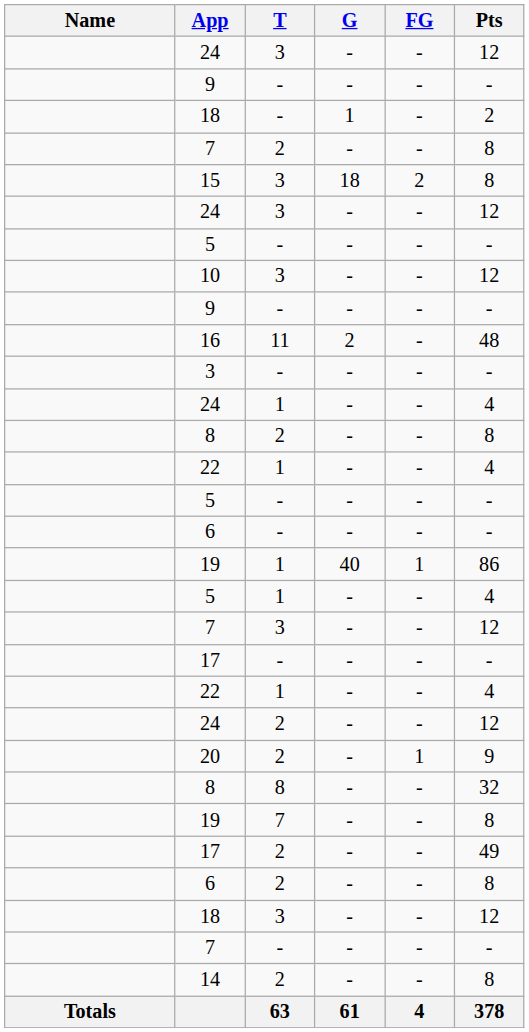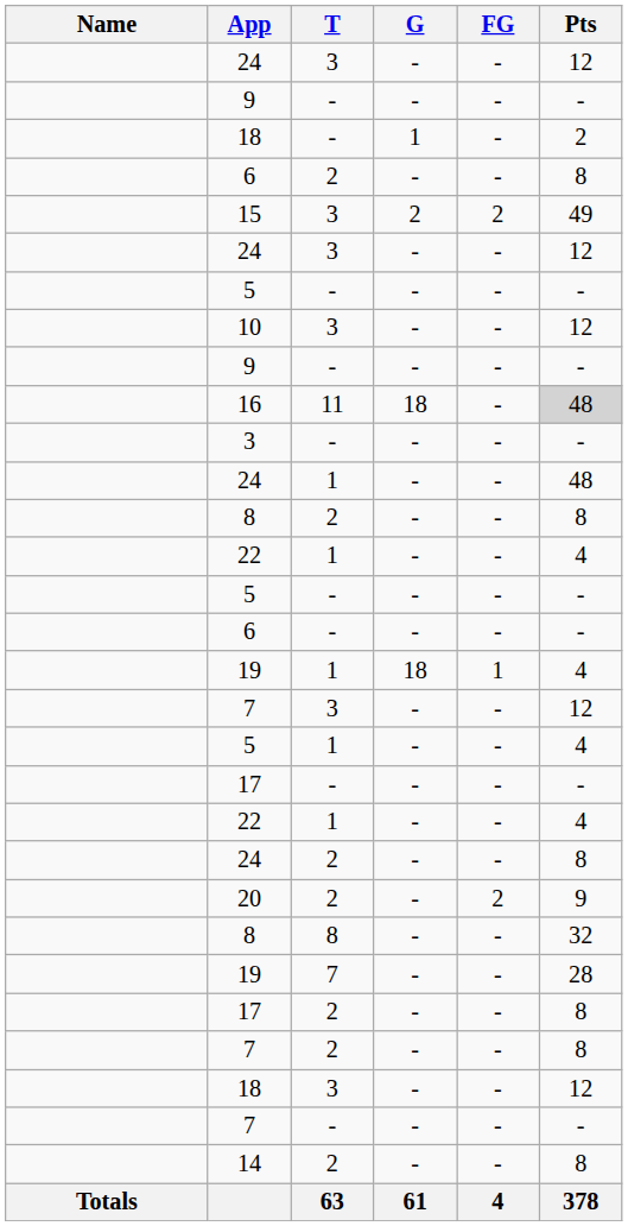 <table class="wikitable sortable" style="text-align: center;">
 <tr>
 <th style="width:8em">Name</th>
 <th style="width:3em"><a href='#'>App</a></th>
 <th style="width:3em"><a href='#'>T</a></th>
 <th style="width:3em"><a href='#'>G</a></th>
 <th style="width:3em"><a href='#'>FG</a></th>
 <th style="width:3em">Pts</th>
 </tr>
 <tr>
 <td style="text-align:left;"></td>
 <td>24</td>
 <td>3</td>
 <td>-</td>
 <td>-</td>
 <td>12</td>
 </tr>
 <tr>
 <td style="text-align:left;"></td>
 <td>9</td>
 <td>-</td>
 <td>-</td>
 <td>-</td>
 <td>-</td>
 </tr>
 <tr>
 <td style="text-align:left;"></td>
 <td>18</td>
 <td>-</td>
 <td>1</td>
 <td>-</td>
 <td>2</td>
 </tr>
 <tr>
 <td style="text-align:left;"></td>
-<td>7</td>
+<td>6</td>
 <td>2</td>
 <td>-</td>
 <td>-</td>
 <td>8</td>
 </tr>
 <tr>
 <td style="text-align:left;"></td>
 <td>15</td>
 <td>3</td>
-<td>18</td>
 <td>2</td>
-<td>8</td>
+<td>2</td>
+<td>49</td>
 </tr>
 <tr>
 <td style="text-align:left;"></td>
 <td>24</td>
 <td>3</td>
 <td>-</td>
 <td>-</td>
 <td>12</td>
 </tr>
 <tr>
 <td style="text-align:left;"></td>
 <td>5</td>
 <td>-</td>
 <td>-</td>
 <td>-</td>
 <td>-</td>
 </tr>
 <tr>
 <td style="text-align:left;"></td>
 <td>10</td>
 <td>3</td>
 <td>-</td>
 <td>-</td>
 <td>12</td>
 </tr>
 <tr>
 <td style="text-align:left;"></td>
 <td>9</td>
 <td>-</td>
 <td>-</td>
 <td>-</td>
 <td>-</td>
 </tr>
 <tr>
 <td style="text-align:left;"></td>
 <td>16</td>
 <td>11</td>
-<td>2</td>
+<td>18</td>
 <td>-</td>
-<td>48</td>
+<td style="background: lightgrey;">48</td>
 </tr>
 <tr>
 <td style="text-align:left;"></td>
 <td>3</td>
 <td>-</td>
 <td>-</td>
 <td>-</td>
 <td>-</td>
 </tr>
 <tr>
 <td style="text-align:left;"></td>
 <td>24</td>
 <td>1</td>
 <td>-</td>
 <td>-</td>
-<td>4</td>
+<td>48</td>
 </tr>
 <tr>
 <td style="text-align:left;"></td>
 <td>8</td>
 <td>2</td>
 <td>-</td>
 <td>-</td>
 <td>8</td>
 </tr>
 <tr>
 <td style="text-align:left;"></td>
 <td>22</td>
 <td>1</td>
 <td>-</td>
 <td>-</td>
 <td>4</td>
 </tr>
 <tr>
 <td style="text-align:left;"></td>
 <td>5</td>
 <td>-</td>
 <td>-</td>
 <td>-</td>
 <td>-</td>
 </tr>
 <tr>
 <td style="text-align:left;"></td>
 <td>6</td>
 <td>-</td>
 <td>-</td>
 <td>-</td>
 <td>-</td>
 </tr>
 <tr>
 <td style="text-align:left;"></td>
 <td>19</td>
 <td>1</td>
-<td>40</td>
+<td>18</td>
 <td>1</td>
-<td>86</td>
-</tr>
-<tr>
-<td style="text-align:left;"></td>
-<td>5</td>
-<td>1</td>
-<td>-</td>
-<td>-</td>
 <td>4</td>
 </tr>
 <tr>
 <td style="text-align:left;"></td>
 <td>7</td>
 <td>3</td>
 <td>-</td>
 <td>-</td>
 <td>12</td>
+</tr>
+<tr>
+<td style="text-align:left;"></td>
+<td>5</td>
+<td>1</td>
+<td>-</td>
+<td>-</td>
+<td>4</td>
 </tr>
 <tr>
 <td style="text-align:left;"></td>
 <td>17</td>
 <td>-</td>
 <td>-</td>
 <td>-</td>
 <td>-</td>
 </tr>
 <tr>
 <td style="text-align:left;"></td>
 <td>22</td>
 <td>1</td>
 <td>-</td>
 <td>-</td>
 <td>4</td>
 </tr>
 <tr>
 <td style="text-align:left;"></td>
 <td>24</td>
 <td>2</td>
 <td>-</td>
 <td>-</td>
-<td>12</td>
+<td>8</td>
 </tr>
 <tr>
 <td style="text-align:left;"></td>
 <td>20</td>
 <td>2</td>
 <td>-</td>
-<td>1</td>
+<td>2</td>
 <td>9</td>
 </tr>
 <tr>
 <td style="text-align:left;"></td>
 <td>8</td>
 <td>8</td>
 <td>-</td>
 <td>-</td>
 <td>32</td>
 </tr>
 <tr>
 <td style="text-align:left;"></td>
 <td>19</td>
 <td>7</td>
 <td>-</td>
 <td>-</td>
-<td>8</td>
+<td>28</td>
 </tr>
 <tr>
 <td style="text-align:left;"></td>
 <td>17</td>
 <td>2</td>
 <td>-</td>
 <td>-</td>
-<td>49</td>
+<td>8</td>
 </tr>
 <tr>
 <td style="text-align:left;"></td>
-<td>6</td>
+<td>7</td>
 <td>2</td>
 <td>-</td>
 <td>-</td>
 <td>8</td>
 </tr>
 <tr>
 <td style="text-align:left;"></td>
 <td>18</td>
 <td>3</td>
 <td>-</td>
 <td>-</td>
 <td>12</td>
 </tr>
 <tr>
 <td style="text-align:left;"></td>
 <td>7</td>
 <td>-</td>
 <td>-</td>
 <td>-</td>
 <td>-</td>
 </tr>
 <tr>
 <td style="text-align:left;"></td>
 <td>14</td>
 <td>2</td>
 <td>-</td>
 <td>-</td>
 <td>8</td>
 </tr>
 <tr class="sortbottom">
 <th>Totals</th>
 <th></th>
 <th>63</th>
 <th>61</th>
 <th>4</th>
 <th>378</th>
 </tr>
 </table>
